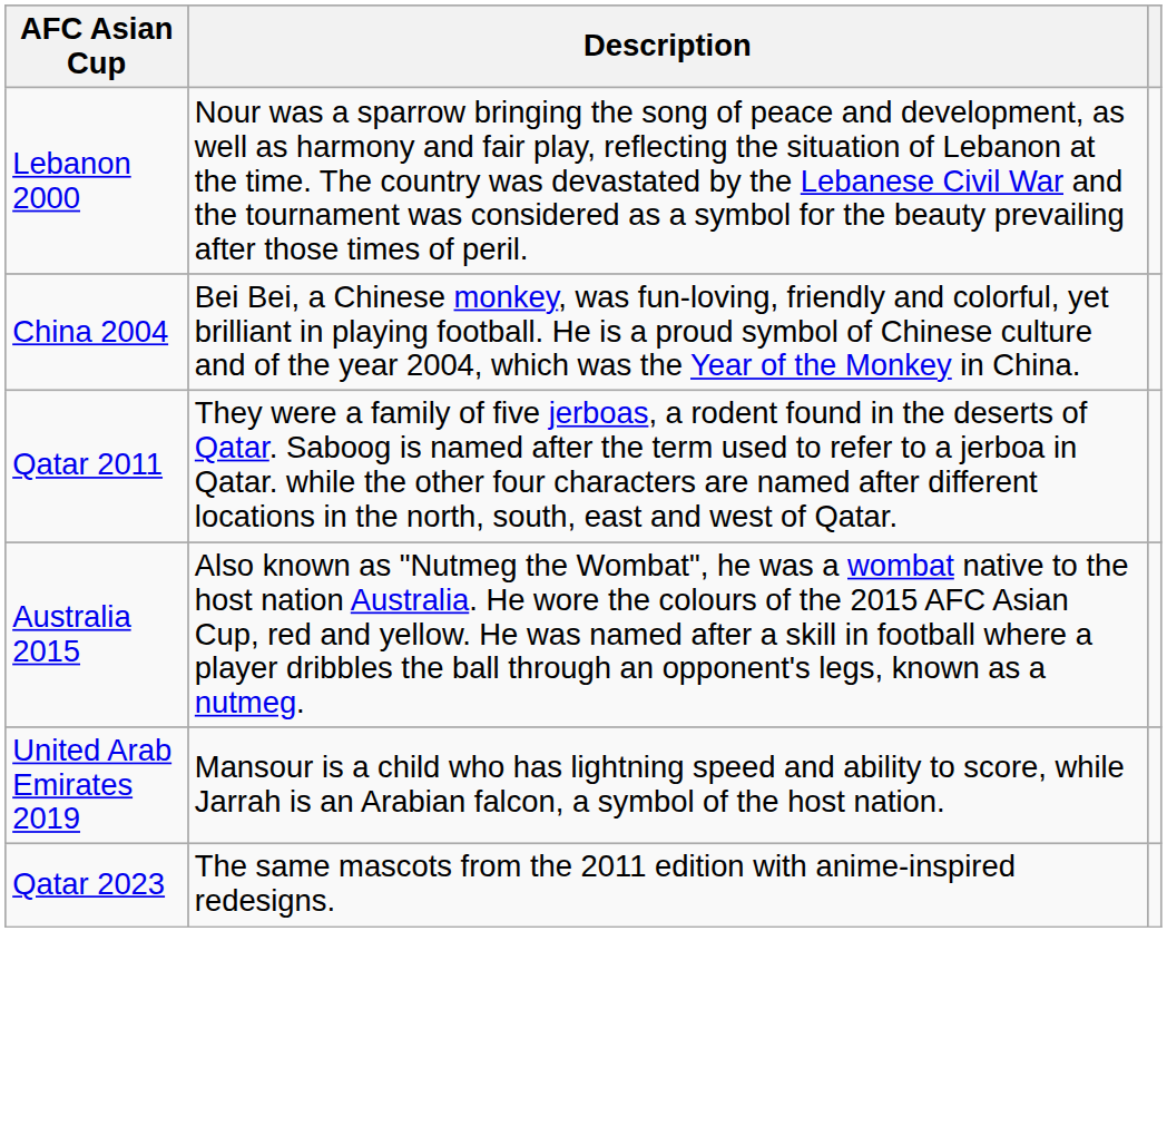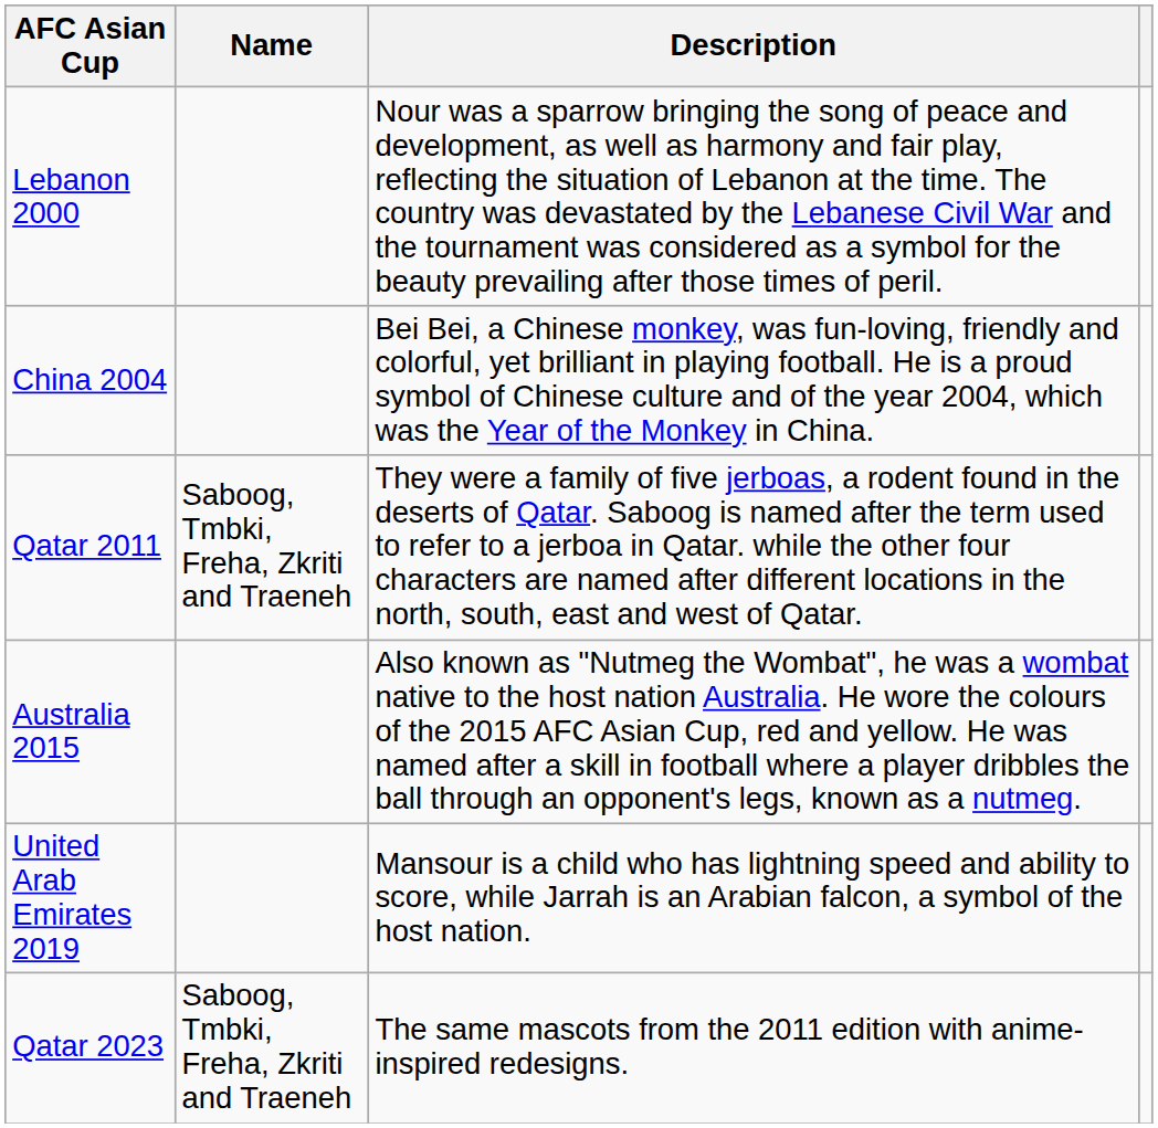 <table class="wikitable">
 <tr>
 <th>AFC Asian Cup</th>
+<th>Name</th>
 <th>Description</th>
 <th></th>
 </tr>
 <tr>
 <td><a href='#'>Lebanon 2000</a></td>
+<td></td>
 <td>Nour was a sparrow bringing the song of peace and development, as well as harmony and fair play, reflecting the situation of Lebanon at the time. The country was devastated by the <a href='#'>Lebanese Civil War</a> and the tournament was considered as a symbol for the beauty prevailing after those times of peril.</td>
 <td></td>
 </tr>
 <tr>
 <td><a href='#'>China 2004</a></td>
+<td></td>
 <td>Bei Bei, a Chinese <a href='#'>monkey</a>, was fun-loving, friendly and colorful, yet brilliant in playing football. He is a proud symbol of Chinese culture and of the year 2004, which was the <a href='#'>Year of the Monkey</a> in China.</td>
 <td></td>
 </tr>
 <tr>
 <td><a href='#'>Qatar 2011</a></td>
+<td '{visible anchor>Saboog, Tmbki, Freha, Zkriti and Traeneh</td>
 <td>They were a family of five <a href='#'>jerboas</a>, a rodent found in the deserts of <a href='#'>Qatar</a>. Saboog is named after the term used to refer to a jerboa in Qatar. while the other four characters are named after different locations in the north, south, east and west of Qatar.</td>
 <td></td>
 </tr>
 <tr>
 <td><a href='#'>Australia 2015</a></td>
+<td></td>
 <td>Also known as "Nutmeg the Wombat", he was a <a href='#'>wombat</a> native to the host nation <a href='#'>Australia</a>. He wore the colours of the 2015 AFC Asian Cup, red and yellow. He was named after a skill in football where a player dribbles the ball through an opponent's legs, known as a <a href='#'>nutmeg</a>.</td>
 <td></td>
 </tr>
 <tr>
 <td><a href='#'>United Arab Emirates 2019</a></td>
+<td></td>
 <td>Mansour is a child who has lightning speed and ability to score, while Jarrah is an Arabian falcon, a symbol of the host nation.</td>
 <td></td>
 </tr>
 <tr>
 <td><a href='#'>Qatar 2023</a></td>
+<td>Saboog, Tmbki, Freha, Zkriti and Traeneh</td>
 <td>The same mascots from the 2011 edition with anime-inspired redesigns.</td>
 <td></td>
 </tr>
 </table>
